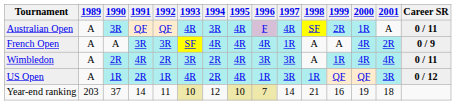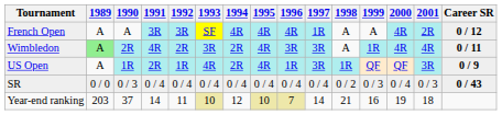 <table class="wikitable">
 <tr>
 <th>Tournament</th>
 <th><a href='#'>1989</a></th>
 <th><a href='#'>1990</a></th>
 <th><a href='#'>1991</a></th>
 <th><a href='#'>1992</a></th>
 <th><a href='#'>1993</a></th>
 <th><a href='#'>1994</a></th>
 <th><a href='#'>1995</a></th>
 <th><a href='#'>1996</a></th>
 <th><a href='#'>1997</a></th>
 <th><a href='#'>1998</a></th>
 <th><a href='#'>1999</a></th>
 <th><a href='#'>2000</a></th>
 <th><a href='#'>2001</a></th>
 <th>Career SR</th>
 </tr>
 <tr>
-<td style="background:#EFEFEF;"><a href='#'>Australian Open</a></td>
-<td align="center">A</td>
-<td align="center"  style="background:#afeeee;"><a href='#'>3R</a></td>
-<td align="center"  style="background:#ffebcd;"><a href='#'>QF</a></td>
-<td align="center"  style="background:#ffebcd;"><a href='#'>QF</a></td>
-<td align="center"  style="background:#afeeee;"><a href='#'>4R</a></td>
-<td align="center"  style="background:#afeeee;"><a href='#'>3R</a></td>
-<td align="center"  style="background:#afeeee;"><a href='#'>4R</a></td>
-<td align="center"  style="background:#D8BFD8;"><a href='#'>F</a></td>
-<td align="center"  style="background:#afeeee;"><a href='#'>4R</a></td>
-<td align="center"  style="background:yellow;"><a href='#'>SF</a></td>
-<td align="center"  style="background:#afeeee;"><a href='#'>2R</a></td>
-<td align="center"  style="background:#afeeee;"><a href='#'>1R</a></td>
-<td align="center">A</td>
-<td align="center"  style="background:#EFEFEF;"><strong>0 / 11</strong></td>
-</tr>
-<tr>
 <td style="background:#EFEFEF;"><a href='#'>French Open</a></td>
 <td align="center">A</td>
 <td align="center">A</td>
 <td align="center"  style="background:#afeeee;"><a href='#'>3R</a></td>
 <td align="center"  style="background:#afeeee;"><a href='#'>3R</a></td>
 <td align="center"  style="background:yellow;"><a href='#'>SF</a></td>
 <td align="center"  style="background:#afeeee;"><a href='#'>4R</a></td>
 <td align="center"  style="background:#afeeee;"><a href='#'>4R</a></td>
 <td align="center"  style="background:#afeeee;"><a href='#'>4R</a></td>
 <td align="center"  style="background:#afeeee;"><a href='#'>1R</a></td>
 <td align="center">A</td>
 <td align="center">A</td>
 <td align="center"  style="background:#afeeee;"><a href='#'>4R</a></td>
 <td align="center"  style="background:#afeeee;"><a href='#'>2R</a></td>
-<td align="center"  style="background:#EFEFEF;"><strong>0 / 9</strong></td>
+<td align="center"  style="background:#EFEFEF;"><strong>0 / 12</strong></td>
 </tr>
 <tr>
 <td style="background:#EFEFEF;"><a href='#'>Wimbledon</a></td>
-<td align="center">A</td>
+<td align="center" style="background: lightgreen;">A</td>
 <td align="center"  style="background:#afeeee;"><a href='#'>2R</a></td>
 <td align="center"  style="background:#afeeee;"><a href='#'>4R</a></td>
 <td align="center"  style="background:#afeeee;"><a href='#'>2R</a></td>
 <td align="center"  style="background:#afeeee;"><a href='#'>3R</a></td>
 <td align="center"  style="background:#afeeee;"><a href='#'>2R</a></td>
 <td align="center"  style="background:#afeeee;"><a href='#'>4R</a></td>
 <td align="center"  style="background:#afeeee;"><a href='#'>3R</a></td>
 <td align="center"  style="background:#afeeee;"><a href='#'>3R</a></td>
 <td align="center">A</td>
 <td align="center"  style="background:#afeeee;"><a href='#'>1R</a></td>
 <td align="center"  style="background:#afeeee;"><a href='#'>4R</a></td>
 <td align="center"  style="background:#afeeee;"><a href='#'>4R</a></td>
 <td align="center"  style="background:#EFEFEF;"><strong>0 / 11</strong></td>
 </tr>
 <tr>
 <td style="background:#EFEFEF;"><a href='#'>US Open</a></td>
 <td align="center">A</td>
 <td align="center"  style="background:#afeeee;"><a href='#'>1R</a></td>
 <td align="center"  style="background:#afeeee;"><a href='#'>2R</a></td>
 <td align="center"  style="background:#afeeee;"><a href='#'>1R</a></td>
 <td align="center"  style="background:#afeeee;"><a href='#'>4R</a></td>
 <td align="center"  style="background:#afeeee;"><a href='#'>2R</a></td>
 <td align="center"  style="background:#afeeee;"><a href='#'>4R</a></td>
 <td align="center"  style="background:#afeeee;"><a href='#'>1R</a></td>
 <td align="center"  style="background:#afeeee;"><a href='#'>3R</a></td>
 <td align="center"  style="background:#afeeee;"><a href='#'>1R</a></td>
 <td align="center"  style="background:#ffebcd;"><a href='#'>QF</a></td>
 <td align="center"  style="background:#ffebcd;"><a href='#'>QF</a></td>
 <td align="center"  style="background:#afeeee;"><a href='#'>3R</a></td>
-<td align="center"  style="background:#EFEFEF;"><strong>0 / 12</strong></td>
+<td align="center"  style="background:#EFEFEF;"><strong>0 / 9</strong></td>
+</tr>
+<tr>
+<td style="background:#EFEFEF;">SR</td>
+<td align="center" style="background:#EFEFEF;">0 / 0</td>
+<td align="center" style="background:#EFEFEF;">0 / 3</td>
+<td align="center" style="background:#EFEFEF;">0 / 4</td>
+<td align="center" style="background:#EFEFEF;">0 / 4</td>
+<td align="center" style="background:#EFEFEF;">0 / 4</td>
+<td align="center" style="background:#EFEFEF;">0 / 4</td>
+<td align="center" style="background:#EFEFEF;">0 / 4</td>
+<td align="center" style="background:#EFEFEF;">0 / 4</td>
+<td align="center" style="background:#EFEFEF;">0 / 4</td>
+<td align="center" style="background:#EFEFEF;">0 / 2</td>
+<td align="center" style="background:#EFEFEF;">0 / 3</td>
+<td align="center" style="background:#EFEFEF;">0 / 4</td>
+<td align="center" style="background:#EFEFEF;">0 / 3</td>
+<td align="center" style="background:#EFEFEF;"><strong>0 / 43</strong></td>
 </tr>
 <tr>
 <td align=left>Year-end ranking</td>
 <td align="center">203</td>
 <td align="center">37</td>
 <td align="center">14</td>
 <td align="center">11</td>
 <td align="center" bgcolor=EEE8AA>10</td>
 <td align="center">12</td>
 <td align="center" bgcolor=EEE8AA>10</td>
 <td align="center" bgcolor=EEE8AA>7</td>
 <td align="center">14</td>
 <td align="center">21</td>
 <td align="center">16</td>
 <td align="center">19</td>
 <td align="center">18</td>
 </tr>
 </table>
